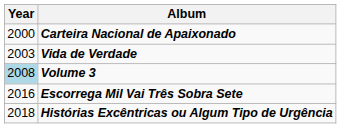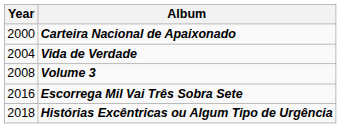 <table class="wikitable">
 <tr>
 <th>Year</th>
 <th>Album</th>
 </tr>
 <tr>
 <td>2000</td>
 <td><strong><em>Carteira Nacional de Apaixonado</em></strong></td>
 </tr>
 <tr>
-<td>2003</td>
+<td>2004</td>
 <td><strong><em>Vida de Verdade</em></strong></td>
 </tr>
 <tr>
-<td style="background: lightblue;">2008</td>
+<td>2008</td>
 <td><strong><em>Volume 3</em></strong></td>
 </tr>
 <tr>
 <td>2016</td>
 <td><strong><em>Escorrega Mil Vai Três Sobra Sete</em></strong></td>
 </tr>
 <tr>
 <td>2018</td>
 <td><strong><em>Histórias Excêntricas ou Algum Tipo de Urgência</em></strong></td>
 </tr>
 </table>
